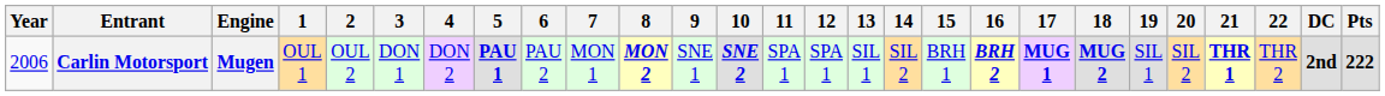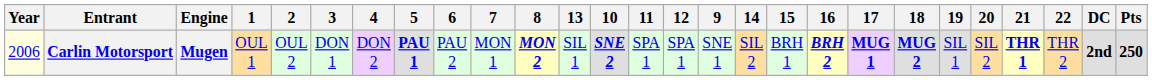 <table class="wikitable" style="text-align:center; font-size:85%">
 <tr>
 <th>Year</th>
 <th>Entrant</th>
 <th>Engine</th>
 <th>1</th>
 <th>2</th>
 <th>3</th>
 <th>4</th>
 <th>5</th>
 <th>6</th>
 <th>7</th>
 <th>8</th>
-<th>9</th>
+<th>13</th>
 <th>10</th>
 <th>11</th>
 <th>12</th>
-<th>13</th>
+<th>9</th>
 <th>14</th>
 <th>15</th>
 <th>16</th>
 <th>17</th>
 <th>18</th>
 <th>19</th>
 <th>20</th>
 <th>21</th>
 <th>22</th>
 <th>DC</th>
 <th>Pts</th>
 </tr>
 <tr>
-<td><a href='#'>2006</a></td>
+<td style="background: lightyellow;"><a href='#'>2006</a></td>
 <th nowrap><a href='#'>Carlin Motorsport</a></th>
 <th><a href='#'>Mugen</a></th>
 <td style="background:#FFDF9F;"><a href='#'>OUL<br>1</a><br></td>
 <td style="background:#DFFFDF;"><a href='#'>OUL<br>2</a><br></td>
 <td style="background:#DFFFDF;"><a href='#'>DON<br>1</a><br></td>
 <td style="background:#EFCFFF;"><a href='#'>DON<br>2</a><br></td>
 <td style="background:#DFDFDF;"><strong><a href='#'>PAU<br>1</a><br></strong></td>
 <td style="background:#DFFFDF;"><a href='#'>PAU<br>2</a><br></td>
 <td style="background:#DFFFDF;"><a href='#'>MON<br>1</a><br></td>
 <td style="background:#FFFFBF;"><strong><em><a href='#'>MON<br>2</a></em></strong><br></td>
-<td style="background:#DFFFDF;"><a href='#'>SNE<br>1</a><br></td>
+<td style="background:#DFFFDF;"><a href='#'>SIL<br>1</a><br></td>
 <td style="background:#DFDFDF;"><strong><em><a href='#'>SNE<br>2</a></em></strong><br></td>
 <td style="background:#DFFFDF;"><a href='#'>SPA<br>1</a><br></td>
 <td style="background:#DFFFDF;"><a href='#'>SPA<br>1</a><br></td>
-<td style="background:#DFFFDF;"><a href='#'>SIL<br>1</a><br></td>
+<td style="background:#DFFFDF;"><a href='#'>SNE<br>1</a><br></td>
 <td style="background:#FFDF9F;"><a href='#'>SIL<br>2</a><br></td>
 <td style="background:#DFFFDF;"><a href='#'>BRH<br>1</a><br></td>
 <td style="background:#FFFFBF;"><strong><em><a href='#'>BRH<br>2</a></em></strong><br></td>
 <td style="background:#EFCFFF;"><strong><a href='#'>MUG<br>1</a></strong><br></td>
 <td style="background:#DFDFDF;"><strong><a href='#'>MUG<br>2</a></strong><br></td>
 <td style="background:#DFDFDF;"><a href='#'>SIL<br>1</a><br></td>
 <td style="background:#FFDF9F;"><a href='#'>SIL<br>2</a><br></td>
 <td style="background:#FFFFBF;"><strong><a href='#'>THR<br>1</a></strong><br></td>
 <td style="background:#FFDF9F;"><a href='#'>THR<br>2</a><br></td>
 <th style="background:#DFDFDF;">2nd</th>
-<th style="background:#DFDFDF;">222</th>
+<th style="background:#DFDFDF;">250</th>
 </tr>
 </table>
